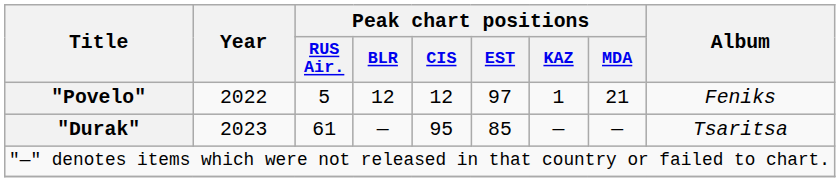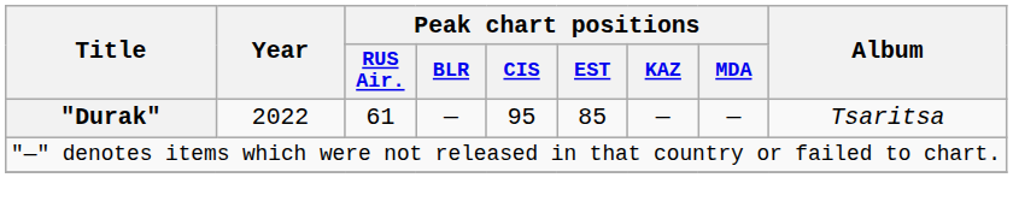 <table class="wikitable plainrowheaders" style="text-align:center;">
 <tr>
 <th scope="col" rowspan="2">Title</th>
 <th scope="col" rowspan="2">Year</th>
 <th colspan="6">Peak chart positions</th>
 <th scope="col" rowspan="2">Album</th>
 </tr>
 <tr>
 <th scope="col" style="width:3em; font-size:85%;"><a href='#'>RUS<br>Air.</a><br></th>
 <th scope="col" style="width:3em; font-size:85%;"><a href='#'>BLR</a><br></th>
 <th scope="col" style="width:3em; font-size:85%;"><a href='#'>CIS</a><br></th>
 <th scope="col" style="width:3em; font-size:85%;"><a href='#'>EST</a><br></th>
 <th scope="col" style="width:3em; font-size:85%;"><a href='#'>KAZ</a><br></th>
 <th scope="col" style="width:3em; font-size:85%;"><a href='#'>MDA</a><br></th>
 </tr>
 <tr>
-<th scope="row">"Povelo"</th>
+<th scope="row">"Durak"</th>
 <td>2022</td>
-<td>5</td>
-<td>12</td>
-<td>12</td>
-<td>97</td>
-<td>1</td>
-<td>21</td>
-<td><em>Feniks</em></td>
-</tr>
-<tr>
-<th scope="row">"Durak"</th>
-<td>2023</td>
 <td>61</td>
 <td>—</td>
 <td>95</td>
 <td>85</td>
 <td>—</td>
 <td>—</td>
 <td><em>Tsaritsa</em></td>
 </tr>
 <tr>
 <td colspan="9" style="font-size:90%;">"—" denotes items which were not released in that country or failed to chart.</td>
 </tr>
 <tr>
 </tr>
 </table>
